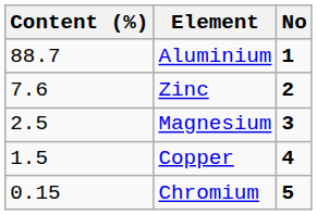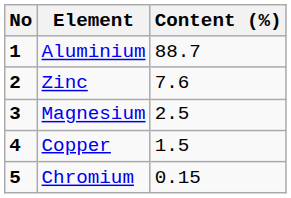 <table class="wikitable">
 <tr>
+<th>No</th>
+<th>Element</th>
 <th>Content (%)</th>
-<th>Element</th>
-<th>No</th>
 </tr>
 <tr>
+<td><strong>1</strong></td>
+<td><a href='#'>Aluminium</a></td>
 <td>88.7</td>
-<td><a href='#'>Aluminium</a></td>
-<td><strong>1</strong></td>
 </tr>
 <tr>
+<td><strong>2</strong></td>
+<td><a href='#'>Zinc</a></td>
 <td>7.6</td>
-<td><a href='#'>Zinc</a></td>
-<td><strong>2</strong></td>
 </tr>
 <tr>
+<td><strong>3</strong></td>
+<td><a href='#'>Magnesium</a></td>
 <td>2.5</td>
-<td><a href='#'>Magnesium</a></td>
-<td><strong>3</strong></td>
 </tr>
 <tr>
+<td><strong>4</strong></td>
+<td><a href='#'>Copper</a></td>
 <td>1.5</td>
-<td><a href='#'>Copper</a></td>
-<td><strong>4</strong></td>
 </tr>
 <tr>
+<td><strong>5</strong></td>
+<td><a href='#'>Chromium</a></td>
 <td>0.15</td>
-<td><a href='#'>Chromium</a></td>
-<td><strong>5</strong></td>
 </tr>
 </table>
